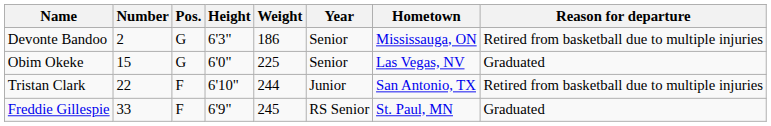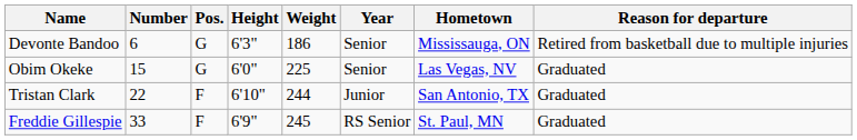 <table class="wikitable sortable" border="1">
 <tr>
 <th>Name</th>
 <th>Number</th>
 <th>Pos.</th>
 <th>Height</th>
 <th>Weight</th>
 <th>Year</th>
 <th>Hometown</th>
 <th class="unsortable">Reason for departure</th>
 </tr>
 <tr>
 <td>Devonte Bandoo</td>
-<td>2</td>
+<td>6</td>
 <td>G</td>
 <td>6'3"</td>
 <td>186</td>
 <td>Senior</td>
 <td><a href='#'>Mississauga, ON</a></td>
 <td>Retired from basketball due to multiple injuries</td>
 </tr>
 <tr>
 <td>Obim Okeke</td>
 <td>15</td>
 <td>G</td>
 <td>6'0"</td>
 <td>225</td>
 <td>Senior</td>
 <td><a href='#'>Las Vegas, NV</a></td>
 <td>Graduated</td>
 </tr>
 <tr>
 <td>Tristan Clark</td>
 <td>22</td>
 <td>F</td>
 <td>6'10"</td>
 <td>244</td>
 <td>Junior</td>
 <td><a href='#'>San Antonio, TX</a></td>
-<td>Retired from basketball due to multiple injuries</td>
+<td>Graduated</td>
 </tr>
 <tr>
 <td><a href='#'>Freddie Gillespie</a></td>
 <td>33</td>
 <td>F</td>
 <td>6'9"</td>
 <td>245</td>
 <td>RS Senior</td>
 <td><a href='#'>St. Paul, MN</a></td>
 <td>Graduated</td>
 </tr>
 </table>
